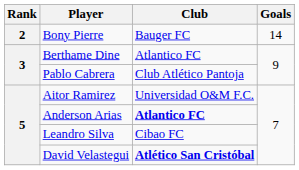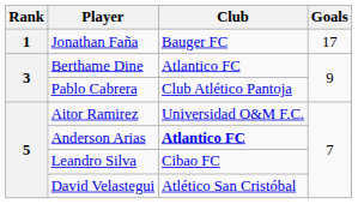 <table class=wikitable style=text-align:center>
 <tr>
 <th>Rank</th>
 <th>Player</th>
 <th>Club</th>
 <th>Goals</th>
 </tr>
 <tr>
-<th>2</th>
-<td align="left"> <a href='#'>Bony Pierre</a></td>
+<th>1</th>
+<td align="left"> <a href='#'>Jonathan Faña</a></td>
 <td align="left"><a href='#'>Bauger FC</a></td>
-<td>14</td>
+<td>17</td>
 </tr>
 <tr>
 <th rowspan="2">3</th>
 <td align="left"> <a href='#'>Berthame Dine</a></td>
 <td align="left"><a href='#'>Atlantico FC</a></td>
 <td rowspan="2">9</td>
 </tr>
 <tr>
 <td align="left"> <a href='#'>Pablo Cabrera</a></td>
 <td align="left"><a href='#'>Club Atlético Pantoja</a></td>
 </tr>
 <tr>
 <th rowspan="4">5</th>
 <td align="left"> <a href='#'>Aitor Ramirez</a></td>
 <td align="left"><a href='#'>Universidad O&M F.C.</a></td>
 <td rowspan="4">7</td>
 </tr>
 <tr>
 <td align="left"> <a href='#'>Anderson Arias</a></td>
 <td align="left"><strong><a href='#'>Atlantico FC</a></strong></td>
 </tr>
 <tr>
 <td align="left"> <a href='#'>Leandro Silva</a></td>
 <td align="left"><a href='#'>Cibao FC</a></td>
 </tr>
 <tr>
 <td align="left"> <a href='#'>David Velastegui</a></td>
-<td align="left"><strong><a href='#'>Atlético San Cristóbal</a></strong></td>
+<td align="left"><a href='#'>Atlético San Cristóbal</a></td>
 </tr>
 </table>
